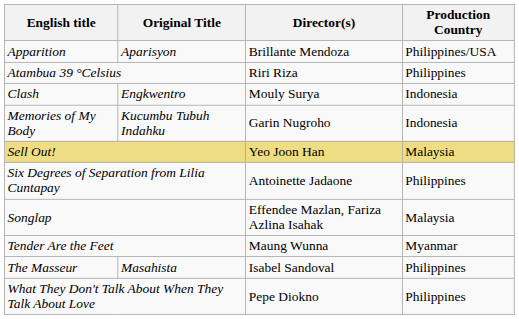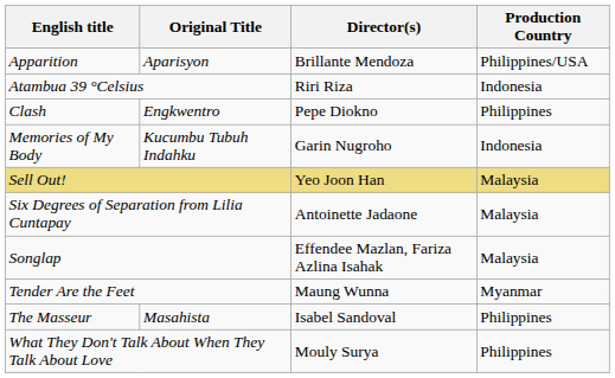 <table class="wikitable sortable">
 <tr>
 <th>English title</th>
 <th>Original Title</th>
 <th>Director(s)</th>
 <th>Production Country</th>
 </tr>
 <tr>
 <td><em>Apparition</em></td>
 <td><em>Aparisyon</em></td>
 <td>Brillante Mendoza</td>
 <td>Philippines/USA</td>
 </tr>
 <tr>
 <td colspan="2"><em>Atambua 39 °Celsius</em></td>
 <td>Riri Riza</td>
-<td>Philippines</td>
+<td>Indonesia</td>
 </tr>
 <tr>
 <td><em>Clash</em></td>
 <td><em>Engkwentro</em></td>
-<td>Mouly Surya</td>
-<td>Indonesia</td>
+<td>Pepe Diokno</td>
+<td>Philippines</td>
 </tr>
 <tr>
 <td><em>Memories of My Body</em></td>
 <td><em>Kucumbu Tubuh Indahku</em></td>
 <td>Garin Nugroho</td>
 <td>Indonesia</td>
 </tr>
 <tr style="background:#eedd82">
 <td colspan="2"><em>Sell Out!</em></td>
 <td>Yeo Joon Han</td>
 <td>Malaysia</td>
 </tr>
 <tr>
 <td colspan="2"><em>Six Degrees of Separation from Lilia Cuntapay</em></td>
 <td>Antoinette Jadaone</td>
-<td>Philippines</td>
+<td>Malaysia</td>
 </tr>
 <tr>
 <td colspan="2"><em>Songlap</em></td>
 <td>Effendee Mazlan, Fariza Azlina Isahak</td>
 <td>Malaysia</td>
 </tr>
 <tr>
 <td colspan="2"><em>Tender Are the Feet</em></td>
 <td>Maung Wunna</td>
 <td>Myanmar</td>
 </tr>
 <tr>
 <td><em>The Masseur</em></td>
 <td><em>Masahista</em></td>
 <td>Isabel Sandoval</td>
 <td>Philippines</td>
 </tr>
 <tr>
 <td colspan="2"><em>What They Don't Talk About When They Talk About Love</em></td>
-<td>Pepe Diokno</td>
+<td>Mouly Surya</td>
 <td>Philippines</td>
 </tr>
 </table>
